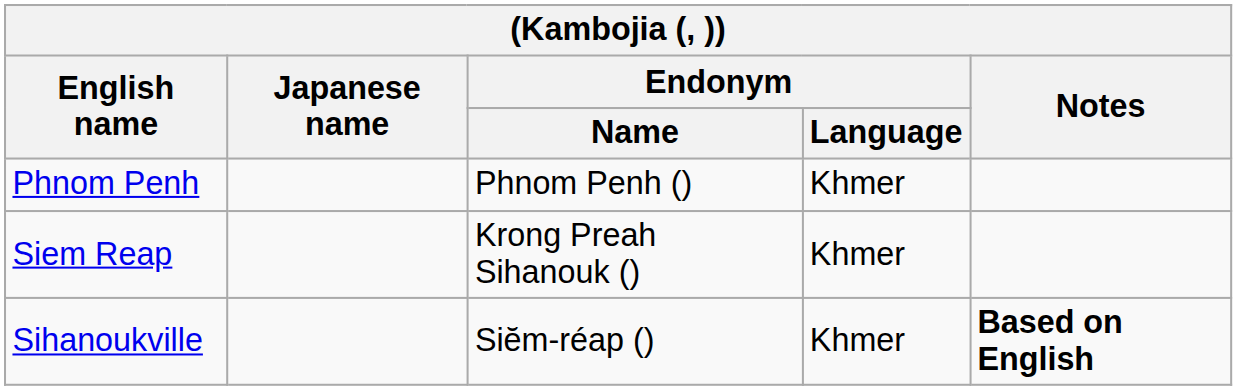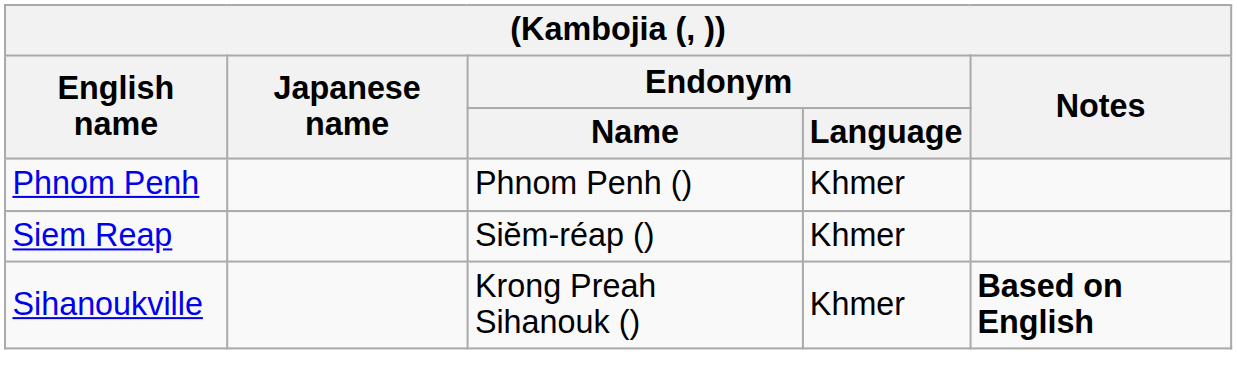 <table class="wikitable sortable">
 <tr>
 <th colspan="5"> (Kambojia (, ))</th>
 </tr>
 <tr>
 <th rowspan="2">English name</th>
 <th rowspan="2">Japanese name</th>
 <th colspan="2">Endonym</th>
 <th rowspan="2">Notes</th>
 </tr>
 <tr>
 <th>Name</th>
 <th>Language</th>
 </tr>
 <tr>
 <td><a href='#'>Phnom Penh</a></td>
 <td></td>
 <td>Phnom Penh ()</td>
 <td>Khmer</td>
 <td></td>
 </tr>
 <tr>
 <td><a href='#'>Siem Reap</a></td>
 <td></td>
-<td>Krong Preah Sihanouk ()</td>
+<td>Siĕm-réap ()</td>
 <td>Khmer</td>
 <td></td>
 </tr>
 <tr>
 <td><a href='#'>Sihanoukville</a></td>
 <td></td>
-<td>Siĕm-réap ()</td>
+<td>Krong Preah Sihanouk ()</td>
 <td>Khmer</td>
 <td><strong>Based on English</strong></td>
 </tr>
 </table>
